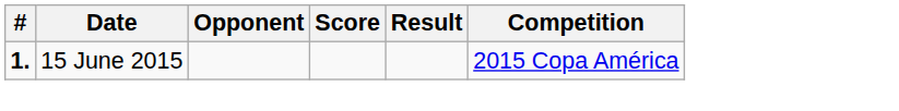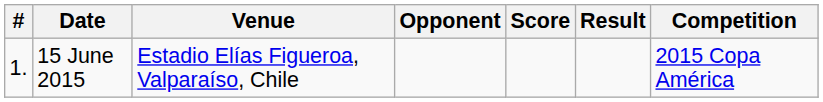 <table class="wikitable">
 <tr>
 <th>#</th>
 <th>Date</th>
+<th>Venue</th>
 <th>Opponent</th>
 <th>Score</th>
 <th>Result</th>
 <th>Competition</th>
 </tr>
 <tr>
-<td><strong>1.</strong></td>
+<td>1.</td>
 <td>15 June 2015</td>
+<td><a href='#'>Estadio Elías Figueroa</a>, <a href='#'>Valparaíso</a>, Chile</td>
 <td></td>
 <td></td>
 <td></td>
 <td><a href='#'>2015 Copa América</a></td>
 </tr>
 </table>
